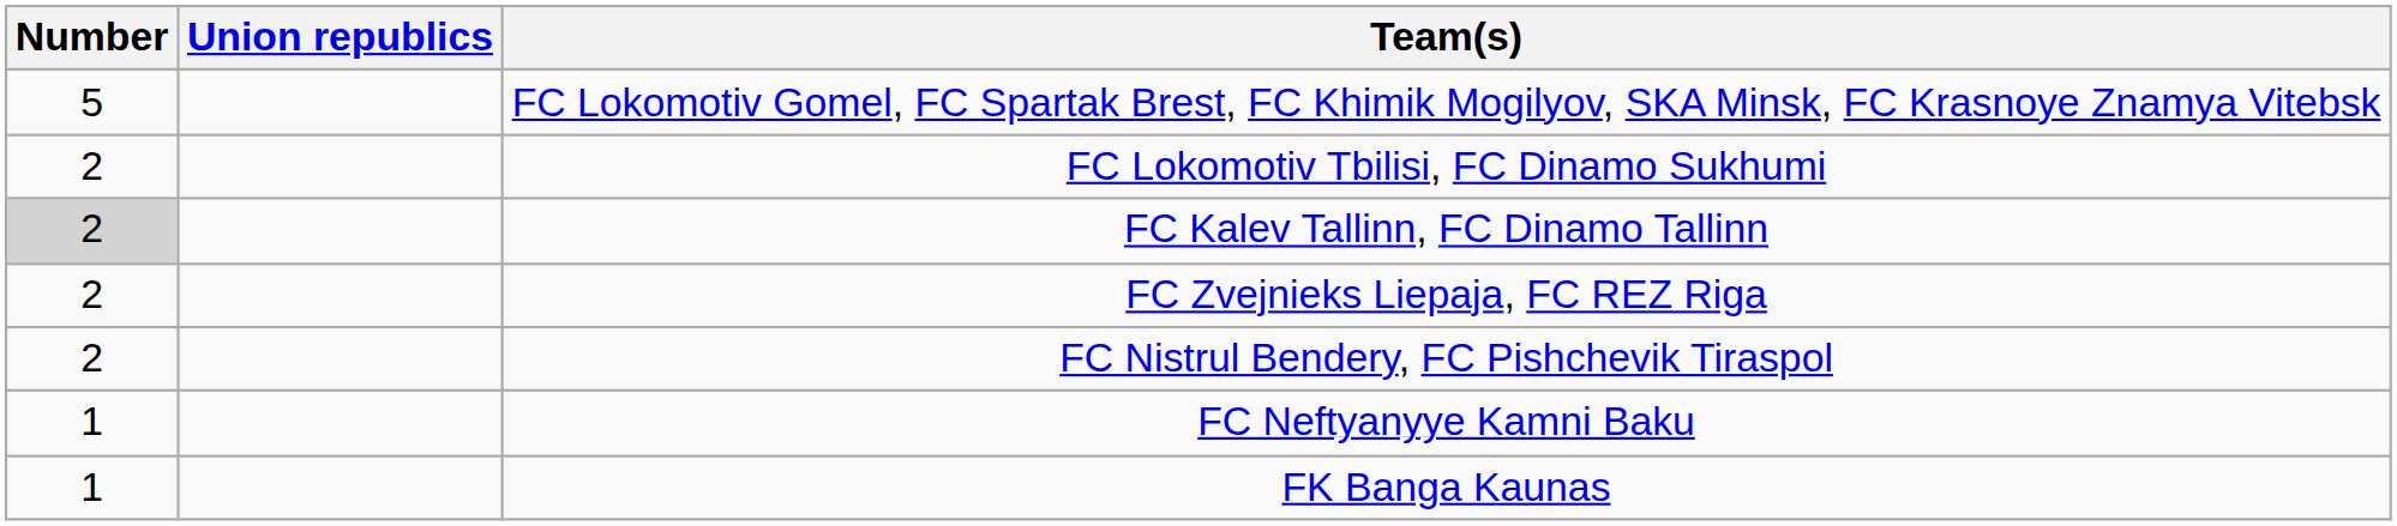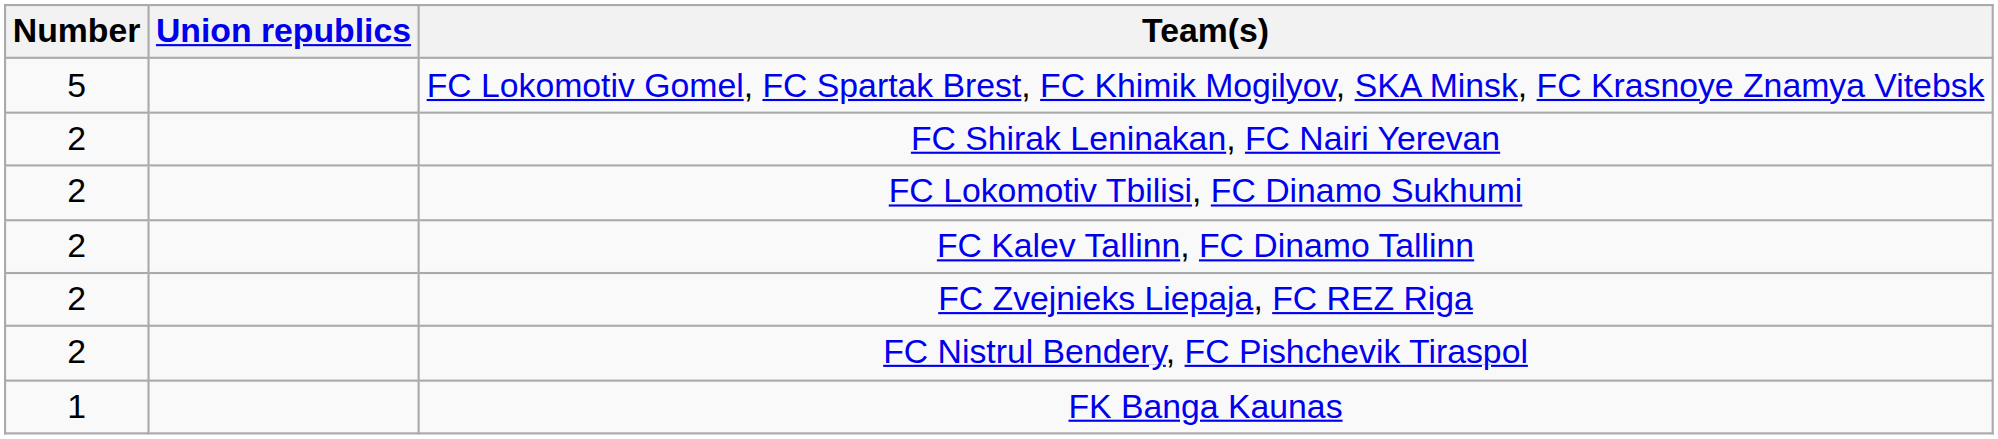 <table class="wikitable" style="text-align:center">
 <tr>
 <th>Number</th>
 <th><a href='#'>Union republics</a></th>
 <th>Team(s)</th>
 </tr>
 <tr>
 <td rowspan="1">5</td>
 <td align="left"></td>
 <td><a href='#'>FC Lokomotiv Gomel</a>, <a href='#'>FC Spartak Brest</a>, <a href='#'>FC Khimik Mogilyov</a>, <a href='#'>SKA Minsk</a>, <a href='#'>FC Krasnoye Znamya Vitebsk</a></td>
 </tr>
 <tr>
 <td rowspan="1">2</td>
 <td align="left"></td>
+<td><a href='#'>FC Shirak Leninakan</a>, <a href='#'>FC Nairi Yerevan</a></td>
+</tr>
+<tr>
+<td rowspan="1">2</td>
+<td align="left"></td>
 <td><a href='#'>FC Lokomotiv Tbilisi</a>, <a href='#'>FC Dinamo Sukhumi</a></td>
 </tr>
 <tr>
-<td rowspan="1" style="background: lightgrey;">2</td>
+<td rowspan="1">2</td>
 <td align="left"></td>
 <td><a href='#'>FC Kalev Tallinn</a>, <a href='#'>FC Dinamo Tallinn</a></td>
 </tr>
 <tr>
 <td rowspan="1">2</td>
 <td align="left"></td>
 <td><a href='#'>FC Zvejnieks Liepaja</a>, <a href='#'>FC REZ Riga</a></td>
 </tr>
 <tr>
 <td rowspan="1">2</td>
 <td align="left"></td>
 <td><a href='#'>FC Nistrul Bendery</a>, <a href='#'>FC Pishchevik Tiraspol</a></td>
 </tr>
 <tr>
 <td rowspan="1">1</td>
 <td align="left"></td>
-<td><a href='#'>FC Neftyanyye Kamni Baku</a></td>
-</tr>
-<tr>
-<td rowspan="1">1</td>
-<td align="left"></td>
 <td><a href='#'>FK Banga Kaunas</a></td>
 </tr>
 </table>
